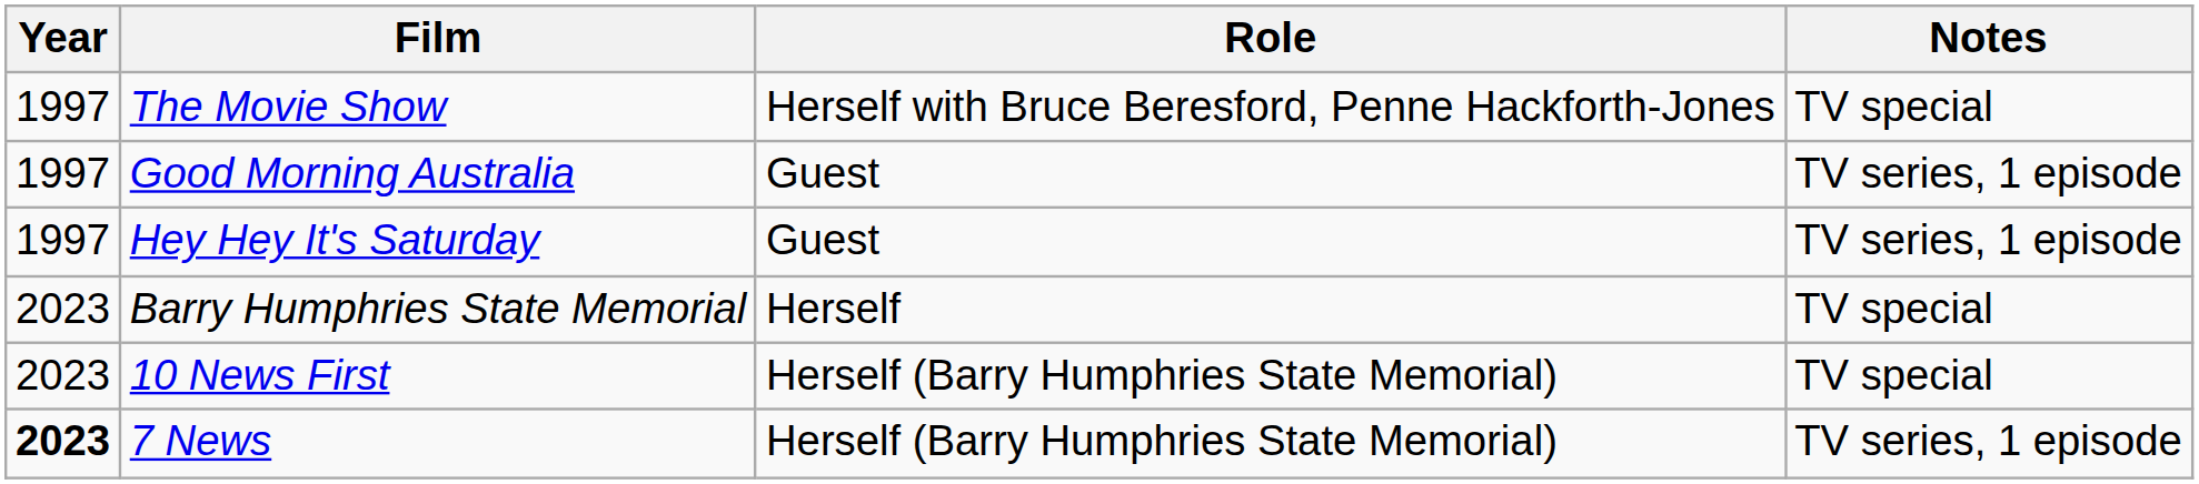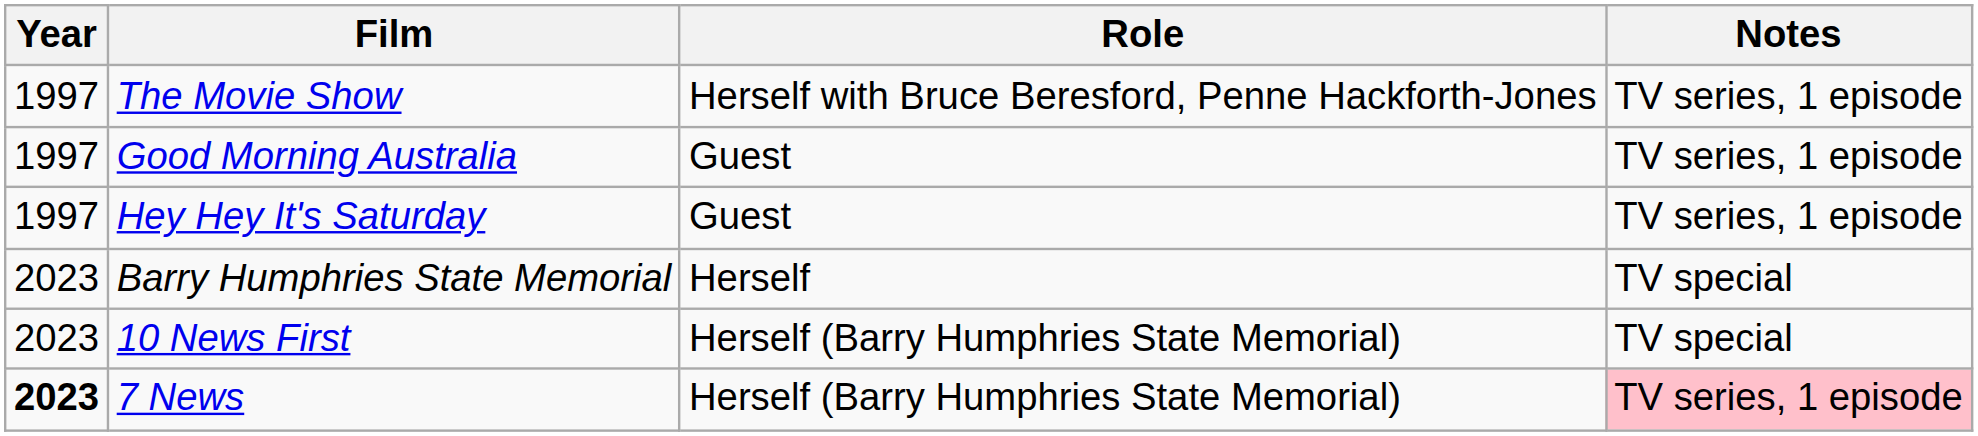 <table class="wikitable">
 <tr>
 <th>Year</th>
 <th>Film</th>
 <th>Role</th>
 <th>Notes</th>
 </tr>
 <tr>
 <td>1997</td>
 <td><em><a href='#'>The Movie Show</a></em></td>
 <td>Herself with Bruce Beresford, Penne Hackforth-Jones</td>
-<td>TV special</td>
+<td>TV series, 1 episode</td>
 </tr>
 <tr>
 <td>1997</td>
 <td><em><a href='#'>Good Morning Australia</a></em></td>
 <td>Guest</td>
 <td>TV series, 1 episode</td>
 </tr>
 <tr>
 <td>1997</td>
 <td><em><a href='#'>Hey Hey It's Saturday</a></em></td>
 <td>Guest</td>
 <td>TV series, 1 episode</td>
 </tr>
 <tr>
 <td>2023</td>
 <td><em>Barry Humphries State Memorial</em></td>
 <td>Herself</td>
 <td>TV special</td>
 </tr>
 <tr>
 <td>2023</td>
 <td><em><a href='#'>10 News First</a></em></td>
 <td>Herself (Barry Humphries State Memorial)</td>
 <td>TV special</td>
 </tr>
 <tr>
 <td><strong>2023</strong></td>
 <td><em><a href='#'>7 News</a></em></td>
 <td>Herself (Barry Humphries State Memorial)</td>
-<td>TV series, 1 episode</td>
+<td style="background: pink;">TV series, 1 episode</td>
 </tr>
 </table>
